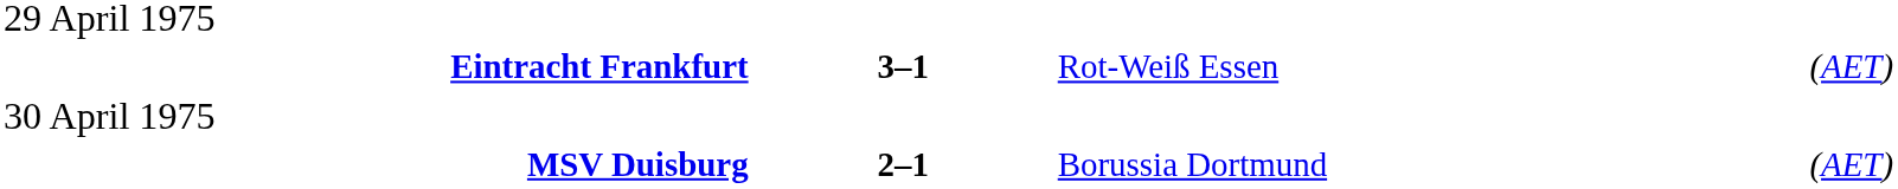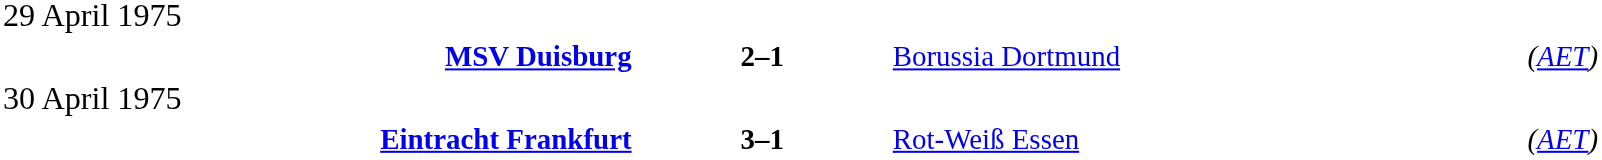 <table width=100% cellspacing=1>
 <tr>
 <th width=25%></th>
 <th width=10%></th>
 <th width=25%></th>
 <th></th>
 </tr>
 <tr>
 <td>29 April 1975</td>
 </tr>
 <tr style=font-size:90%>
-<td align=right><strong><a href='#'>Eintracht Frankfurt</a></strong></td>
-<td align=center><strong>3–1</strong></td>
-<td><a href='#'>Rot-Weiß Essen</a></td>
+<td align=right><strong><a href='#'>MSV Duisburg</a></strong></td>
+<td align=center><strong>2–1</strong></td>
+<td><a href='#'>Borussia Dortmund</a></td>
 <td><em>(<a href='#'>AET</a>)</em></td>
 </tr>
 <tr>
 <td>30 April 1975</td>
 </tr>
 <tr style=font-size:90%>
-<td align=right><strong><a href='#'>MSV Duisburg</a></strong></td>
-<td align=center><strong>2–1</strong></td>
-<td><a href='#'>Borussia Dortmund</a></td>
+<td align=right><strong><a href='#'>Eintracht Frankfurt</a></strong></td>
+<td align=center><strong>3–1</strong></td>
+<td><a href='#'>Rot-Weiß Essen</a></td>
 <td><em>(<a href='#'>AET</a>)</em></td>
 </tr>
 </table>
